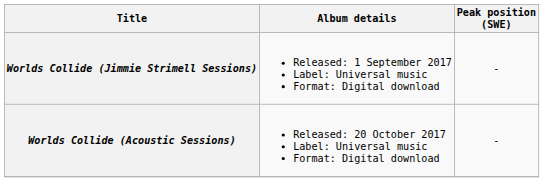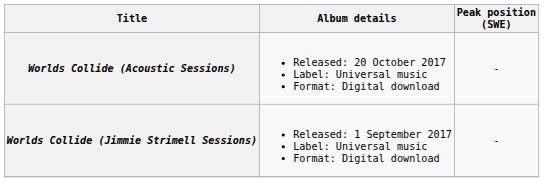 <table class="wikitable plainrowheaders">
 <tr>
 <th>Title</th>
 <th>Album details</th>
 <th>Peak position <br>(SWE)</th>
 </tr>
 <tr>
+<th scope="row"><em>Worlds Collide (Acoustic Sessions)</em></th>
+<td><br><ul><li>Released: 20 October 2017</li><li>Label: Universal music</li><li>Format: Digital download</li></ul></td>
+<td style="text-align:center;">-</td>
+</tr>
+<tr>
 <th scope="row"><em>Worlds Collide (Jimmie Strimell Sessions)</em></th>
 <td><br><ul><li>Released: 1 September 2017</li><li>Label: Universal music</li><li>Format: Digital download</li></ul></td>
 <td style="text-align:center;">-</td>
 </tr>
 <tr>
-<th scope="row"><em>Worlds Collide (Acoustic Sessions)</em></th>
-<td><br><ul><li>Released: 20 October 2017</li><li>Label: Universal music</li><li>Format: Digital download</li></ul></td>
-<td style="text-align:center;">-</td>
-</tr>
-<tr>
 </tr>
 </table>
